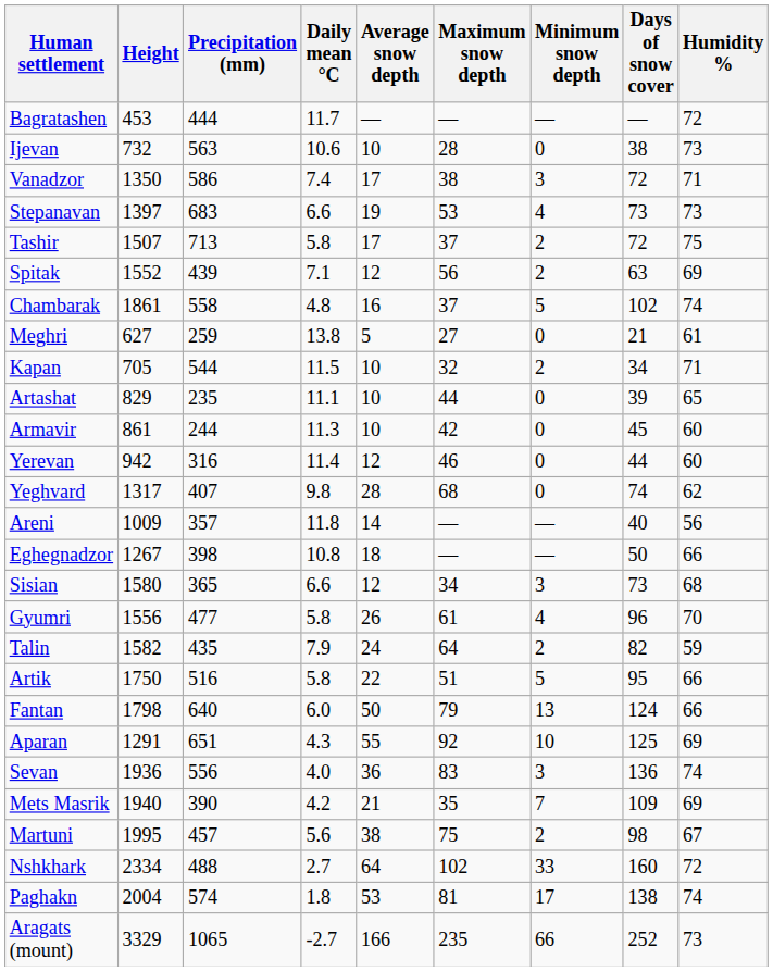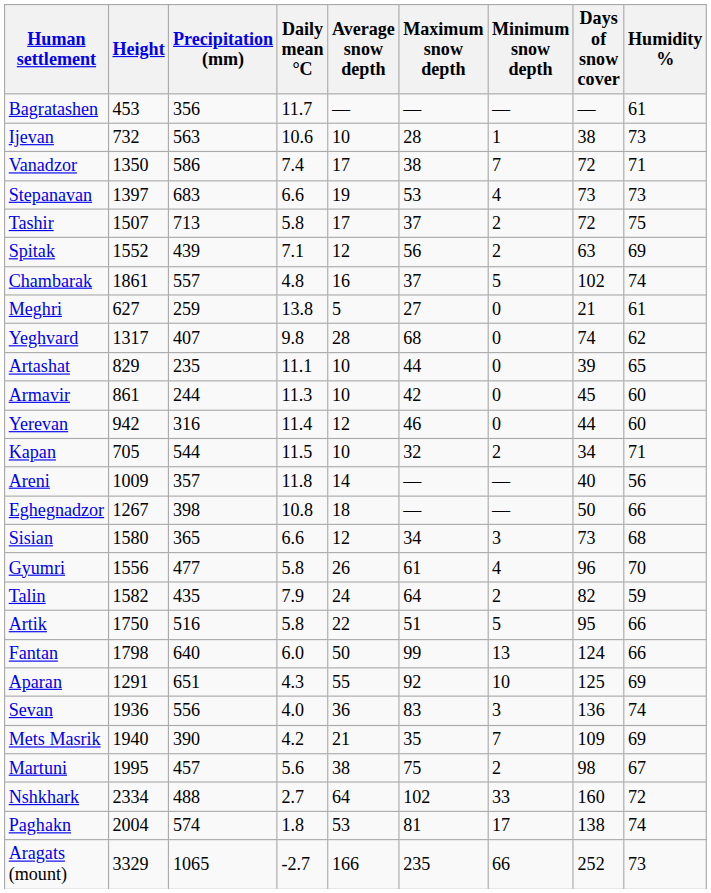 <table class="wikitable">
 <tr>
 <th><a href='#'>Human settlement</a></th>
 <th><a href='#'>Height</a></th>
 <th><a href='#'>Precipitation</a> (mm)</th>
 <th>Daily mean °C</th>
 <th>Average snow depth</th>
 <th>Maximum snow depth</th>
 <th>Minimum snow depth</th>
 <th>Days of snow cover</th>
 <th>Humidity %</th>
 </tr>
 <tr>
 <td><a href='#'>Bagratashen</a></td>
 <td>453</td>
-<td>444</td>
+<td>356</td>
 <td>11.7</td>
 <td>—</td>
 <td>—</td>
 <td>—</td>
 <td>—</td>
-<td>72</td>
+<td>61</td>
 </tr>
 <tr>
 <td><a href='#'>Ijevan</a></td>
 <td>732</td>
 <td>563</td>
 <td>10.6</td>
 <td>10</td>
 <td>28</td>
-<td>0</td>
+<td>1</td>
 <td>38</td>
 <td>73</td>
 </tr>
 <tr 333>
 <td><a href='#'>Vanadzor</a></td>
 <td>1350</td>
 <td>586</td>
 <td>7.4</td>
 <td>17</td>
 <td>38</td>
-<td>3</td>
+<td>7</td>
 <td>72</td>
 <td>71</td>
 </tr>
 <tr>
 <td><a href='#'>Stepanavan</a></td>
 <td>1397</td>
 <td>683</td>
 <td>6.6</td>
 <td>19</td>
 <td>53</td>
 <td>4</td>
 <td>73</td>
 <td>73</td>
 </tr>
 <tr>
 <td><a href='#'>Tashir</a></td>
 <td>1507</td>
 <td>713</td>
 <td>5.8</td>
 <td>17</td>
 <td>37</td>
 <td>2</td>
 <td>72</td>
 <td>75</td>
 </tr>
 <tr>
 <td><a href='#'>Spitak</a></td>
 <td>1552</td>
 <td>439</td>
 <td>7.1</td>
 <td>12</td>
 <td>56</td>
 <td>2</td>
 <td>63</td>
 <td>69</td>
 </tr>
 <tr>
 <td><a href='#'>Chambarak</a></td>
 <td>1861</td>
-<td>558</td>
+<td>557</td>
 <td>4.8</td>
 <td>16</td>
 <td>37</td>
 <td>5</td>
 <td>102</td>
 <td>74</td>
 </tr>
 <tr>
 <td><a href='#'>Meghri</a></td>
 <td>627</td>
 <td>259</td>
 <td>13.8</td>
 <td>5</td>
 <td>27</td>
 <td>0</td>
 <td>21</td>
 <td>61</td>
 </tr>
 <tr>
-<td><a href='#'>Kapan</a></td>
-<td>705</td>
-<td>544</td>
-<td>11.5</td>
-<td>10</td>
-<td>32</td>
-<td>2</td>
-<td>34</td>
-<td>71</td>
+<td><a href='#'>Yeghvard</a></td>
+<td>1317</td>
+<td>407</td>
+<td>9.8</td>
+<td>28</td>
+<td>68</td>
+<td>0</td>
+<td>74</td>
+<td>62</td>
 </tr>
 <tr>
 <td><a href='#'>Artashat</a></td>
 <td>829</td>
 <td>235</td>
 <td>11.1</td>
 <td>10</td>
 <td>44</td>
 <td>0</td>
 <td>39</td>
 <td>65</td>
 </tr>
 <tr>
 <td><a href='#'>Armavir</a></td>
 <td>861</td>
 <td>244</td>
 <td>11.3</td>
 <td>10</td>
 <td>42</td>
 <td>0</td>
 <td>45</td>
 <td>60</td>
 </tr>
 <tr>
 <td><a href='#'>Yerevan</a></td>
 <td>942</td>
 <td>316</td>
 <td>11.4</td>
 <td>12</td>
 <td>46</td>
 <td>0</td>
 <td>44</td>
 <td>60</td>
 </tr>
 <tr>
-<td><a href='#'>Yeghvard</a></td>
-<td>1317</td>
-<td>407</td>
-<td>9.8</td>
-<td>28</td>
-<td>68</td>
-<td>0</td>
-<td>74</td>
-<td>62</td>
+<td><a href='#'>Kapan</a></td>
+<td>705</td>
+<td>544</td>
+<td>11.5</td>
+<td>10</td>
+<td>32</td>
+<td>2</td>
+<td>34</td>
+<td>71</td>
 </tr>
 <tr>
 <td><a href='#'>Areni</a></td>
 <td>1009</td>
 <td>357</td>
 <td>11.8</td>
 <td>14</td>
 <td>—</td>
 <td>—</td>
 <td>40</td>
 <td>56</td>
 </tr>
 <tr>
 <td><a href='#'>Eghegnadzor</a></td>
 <td>1267</td>
 <td>398</td>
 <td>10.8</td>
 <td>18</td>
 <td>—</td>
 <td>—</td>
 <td>50</td>
 <td>66</td>
 </tr>
 <tr>
 <td><a href='#'>Sisian</a></td>
 <td>1580</td>
 <td>365</td>
 <td>6.6</td>
 <td>12</td>
 <td>34</td>
 <td>3</td>
 <td>73</td>
 <td>68</td>
 </tr>
 <tr>
 <td><a href='#'>Gyumri</a></td>
 <td>1556</td>
 <td>477</td>
 <td>5.8</td>
 <td>26</td>
 <td>61</td>
 <td>4</td>
 <td>96</td>
 <td>70</td>
 </tr>
 <tr>
 <td><a href='#'>Talin</a></td>
 <td>1582</td>
 <td>435</td>
 <td>7.9</td>
 <td>24</td>
 <td>64</td>
 <td>2</td>
 <td>82</td>
 <td>59</td>
 </tr>
 <tr>
 <td><a href='#'>Artik</a></td>
 <td>1750</td>
 <td>516</td>
 <td>5.8</td>
 <td>22</td>
 <td>51</td>
 <td>5</td>
 <td>95</td>
 <td>66</td>
 </tr>
 <tr>
 <td><a href='#'>Fantan</a></td>
 <td>1798</td>
 <td>640</td>
 <td>6.0</td>
 <td>50</td>
-<td>79</td>
+<td>99</td>
 <td>13</td>
 <td>124</td>
 <td>66</td>
 </tr>
 <tr>
 <td><a href='#'>Aparan</a></td>
 <td>1291</td>
 <td>651</td>
 <td>4.3</td>
 <td>55</td>
 <td>92</td>
 <td>10</td>
 <td>125</td>
 <td>69</td>
 </tr>
 <tr>
 <td><a href='#'>Sevan</a></td>
 <td>1936</td>
 <td>556</td>
 <td>4.0</td>
 <td>36</td>
 <td>83</td>
 <td>3</td>
 <td>136</td>
 <td>74</td>
 </tr>
 <tr>
 <td><a href='#'>Mets Masrik</a></td>
 <td>1940</td>
 <td>390</td>
 <td>4.2</td>
 <td>21</td>
 <td>35</td>
 <td>7</td>
 <td>109</td>
 <td>69</td>
 </tr>
 <tr>
 <td><a href='#'>Martuni</a></td>
 <td>1995</td>
 <td>457</td>
 <td>5.6</td>
 <td>38</td>
 <td>75</td>
 <td>2</td>
 <td>98</td>
 <td>67</td>
 </tr>
 <tr>
 <td><a href='#'>Nshkhark</a></td>
 <td>2334</td>
 <td>488</td>
 <td>2.7</td>
 <td>64</td>
 <td>102</td>
 <td>33</td>
 <td>160</td>
 <td>72</td>
 </tr>
 <tr>
 <td><a href='#'>Paghakn</a></td>
 <td>2004</td>
 <td>574</td>
 <td>1.8</td>
 <td>53</td>
 <td>81</td>
 <td>17</td>
 <td>138</td>
 <td>74</td>
 </tr>
 <tr>
 <td><a href='#'>Aragats</a> (mount)</td>
 <td>3329</td>
 <td>1065</td>
 <td>-2.7</td>
 <td>166</td>
 <td>235</td>
 <td>66</td>
 <td>252</td>
 <td>73</td>
 </tr>
 </table>
